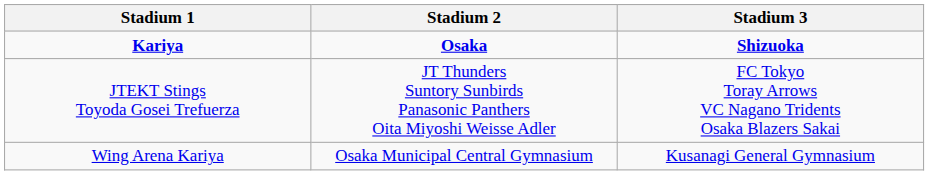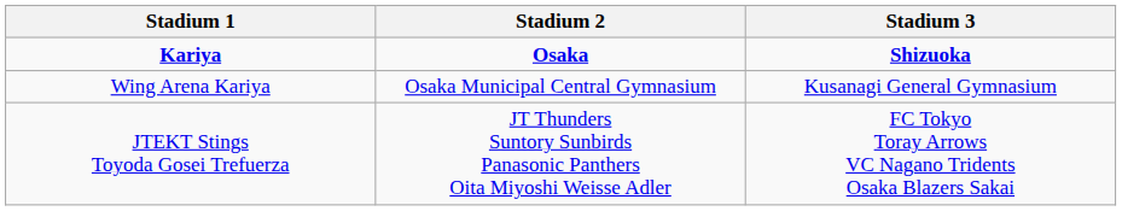 <table class=wikitable style=text-align:center>
 <tr>
 <th width=25%>Stadium 1</th>
 <th width=25%>Stadium 2</th>
 <th width=25%>Stadium 3</th>
 </tr>
 <tr>
 <td><strong><a href='#'>Kariya</a></strong></td>
 <td><strong><a href='#'>Osaka</a></strong></td>
 <td><strong><a href='#'>Shizuoka</a></strong></td>
 </tr>
 <tr>
+<td><a href='#'>Wing Arena Kariya</a></td>
+<td><a href='#'>Osaka Municipal Central Gymnasium</a></td>
+<td><a href='#'>Kusanagi General Gymnasium</a></td>
+</tr>
+<tr>
 <td><a href='#'>JTEKT Stings</a><br> <a href='#'>Toyoda Gosei Trefuerza</a></td>
 <td><a href='#'>JT Thunders</a><br> <a href='#'>Suntory Sunbirds</a><br><a href='#'>Panasonic Panthers</a><br> <a href='#'>Oita Miyoshi Weisse Adler</a></td>
 <td><a href='#'>FC Tokyo</a><br> <a href='#'>Toray Arrows</a><br> <a href='#'>VC Nagano Tridents</a><br><a href='#'>Osaka Blazers Sakai</a></td>
 </tr>
-<tr>
-<td><a href='#'>Wing Arena Kariya</a></td>
-<td><a href='#'>Osaka Municipal Central Gymnasium</a></td>
-<td><a href='#'>Kusanagi General Gymnasium</a></td>
-</tr>
 </table>
